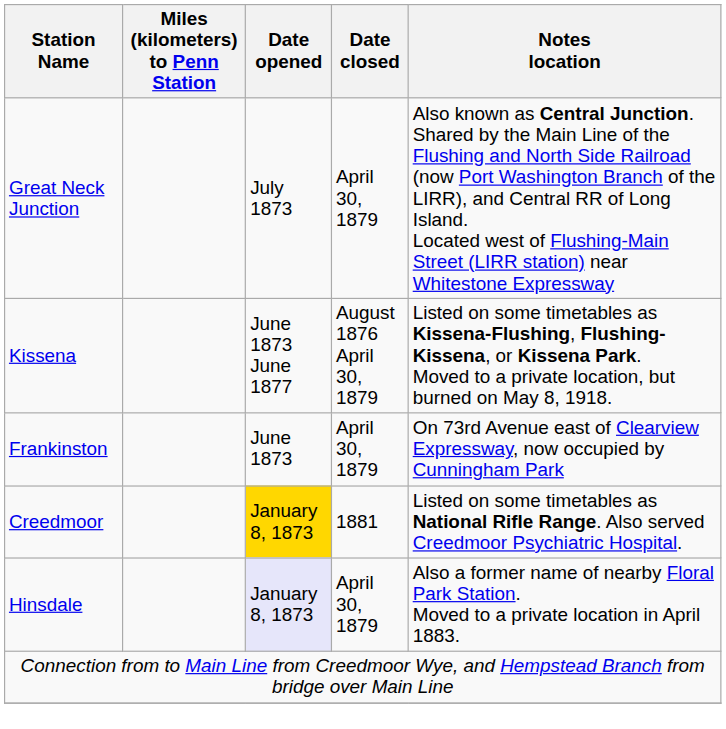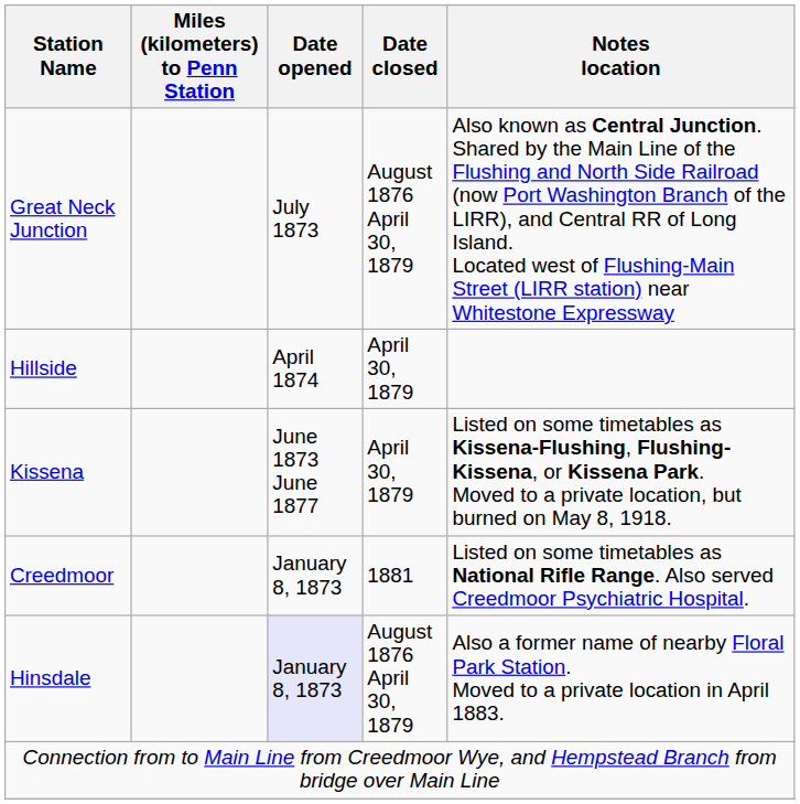 <table class="wikitable">
 <tr>
 <th>Station Name</th>
 <th>Miles (kilometers)<br>to <a href='#'>Penn Station</a></th>
 <th>Date<br>opened</th>
 <th>Date<br>closed</th>
 <th>Notes<br>location</th>
 </tr>
 <tr>
 <td><a href='#'>Great Neck Junction</a></td>
 <td></td>
 <td>July 1873</td>
+<td>August 1876<br>April 30, 1879</td>
+<td>Also known as <strong>Central Junction</strong>. Shared by the Main Line of the <a href='#'>Flushing and North Side Railroad</a> (now <a href='#'>Port Washington Branch</a> of the LIRR), and Central RR of Long Island.<br>Located west of <a href='#'>Flushing-Main Street (LIRR station)</a> near <a href='#'>Whitestone Expressway</a></td>
+</tr>
+<tr>
+<td><a href='#'>Hillside</a></td>
+<td></td>
+<td>April 1874</td>
 <td>April 30, 1879</td>
-<td>Also known as <strong>Central Junction</strong>. Shared by the Main Line of the <a href='#'>Flushing and North Side Railroad</a> (now <a href='#'>Port Washington Branch</a> of the LIRR), and Central RR of Long Island.<br>Located west of <a href='#'>Flushing-Main Street (LIRR station)</a> near <a href='#'>Whitestone Expressway</a></td>
+<td></td>
 </tr>
 <tr>
 <td><a href='#'>Kissena</a></td>
 <td></td>
 <td>June 1873<br>June 1877</td>
-<td>August 1876<br>April 30, 1879</td>
+<td>April 30, 1879</td>
 <td>Listed on some timetables as <strong>Kissena-Flushing</strong>, <strong>Flushing-Kissena</strong>, or <strong>Kissena Park</strong>.<br>Moved to a private location, but burned on May 8, 1918.</td>
-</tr>
-<tr>
-<td><a href='#'>Frankinston</a></td>
-<td></td>
-<td>June 1873</td>
-<td>April 30, 1879</td>
-<td>On 73rd Avenue east of <a href='#'>Clearview Expressway</a>, now occupied by <a href='#'>Cunningham Park</a></td>
 </tr>
 <tr>
 <td><a href='#'>Creedmoor</a></td>
 <td></td>
-<td style="background: gold;">January 8, 1873</td>
+<td>January 8, 1873</td>
 <td>1881</td>
 <td>Listed on some timetables as <strong>National Rifle Range</strong>. Also served <a href='#'>Creedmoor Psychiatric Hospital</a>.</td>
 </tr>
 <tr>
 <td><a href='#'>Hinsdale</a></td>
 <td></td>
 <td style="background: lavender;">January 8, 1873</td>
-<td>April 30, 1879</td>
+<td>August 1876<br>April 30, 1879</td>
 <td>Also a former name of nearby <a href='#'>Floral Park Station</a>.<br>Moved to a private location in April 1883.</td>
 </tr>
 <tr>
 <td colspan="5" align="center"><em>Connection from to <a href='#'>Main Line</a> from Creedmoor Wye, and <a href='#'>Hempstead Branch</a> from bridge over Main Line</em></td>
 </tr>
 <tr>
 </tr>
 </table>
